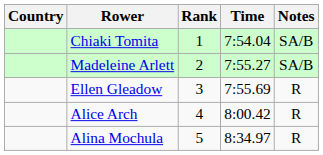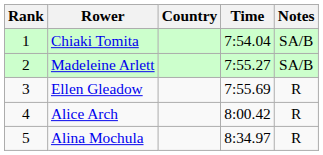 <table class="wikitable" style="text-align:center">
 <tr>
+<th>Rank</th>
+<th>Rower</th>
 <th>Country</th>
-<th>Rower</th>
-<th>Rank</th>
 <th>Time</th>
 <th>Notes</th>
 </tr>
 <tr bgcolor=ccffcc>
+<td>1</td>
+<td align="left"><a href='#'>Chiaki Tomita</a></td>
 <td align="left"></td>
-<td align="left"><a href='#'>Chiaki Tomita</a></td>
-<td>1</td>
 <td>7:54.04</td>
 <td>SA/B</td>
 </tr>
 <tr bgcolor=ccffcc>
+<td>2</td>
+<td align="left"><a href='#'>Madeleine Arlett</a></td>
 <td align="left"></td>
-<td align="left"><a href='#'>Madeleine Arlett</a></td>
-<td>2</td>
 <td>7:55.27</td>
 <td>SA/B</td>
 </tr>
 <tr>
+<td>3</td>
+<td align="left"><a href='#'>Ellen Gleadow</a></td>
 <td align="left"></td>
-<td align="left"><a href='#'>Ellen Gleadow</a></td>
-<td>3</td>
 <td>7:55.69</td>
 <td>R</td>
 </tr>
 <tr>
+<td>4</td>
+<td align="left"><a href='#'>Alice Arch</a></td>
 <td align="left"></td>
-<td align="left"><a href='#'>Alice Arch</a></td>
-<td>4</td>
 <td>8:00.42</td>
 <td>R</td>
 </tr>
 <tr>
+<td>5</td>
+<td align="left"><a href='#'>Alina Mochula</a></td>
 <td align="left"></td>
-<td align="left"><a href='#'>Alina Mochula</a></td>
-<td>5</td>
 <td>8:34.97</td>
 <td>R</td>
 </tr>
 </table>
